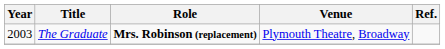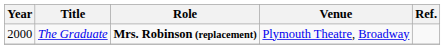 <table class="wikitable">
 <tr>
 <th>Year</th>
 <th>Title</th>
 <th>Role</th>
 <th>Venue</th>
 <th class="unsortable">Ref.</th>
 </tr>
 <tr>
-<td>2003</td>
+<td>2000</td>
 <td><em><a href='#'>The Graduate</a></em></td>
 <td><strong>Mrs. Robinson<small> (replacement) </small></strong></td>
 <td><a href='#'>Plymouth Theatre</a>, <a href='#'>Broadway</a></td>
 <td></td>
 </tr>
 <tr>
 </tr>
 </table>
